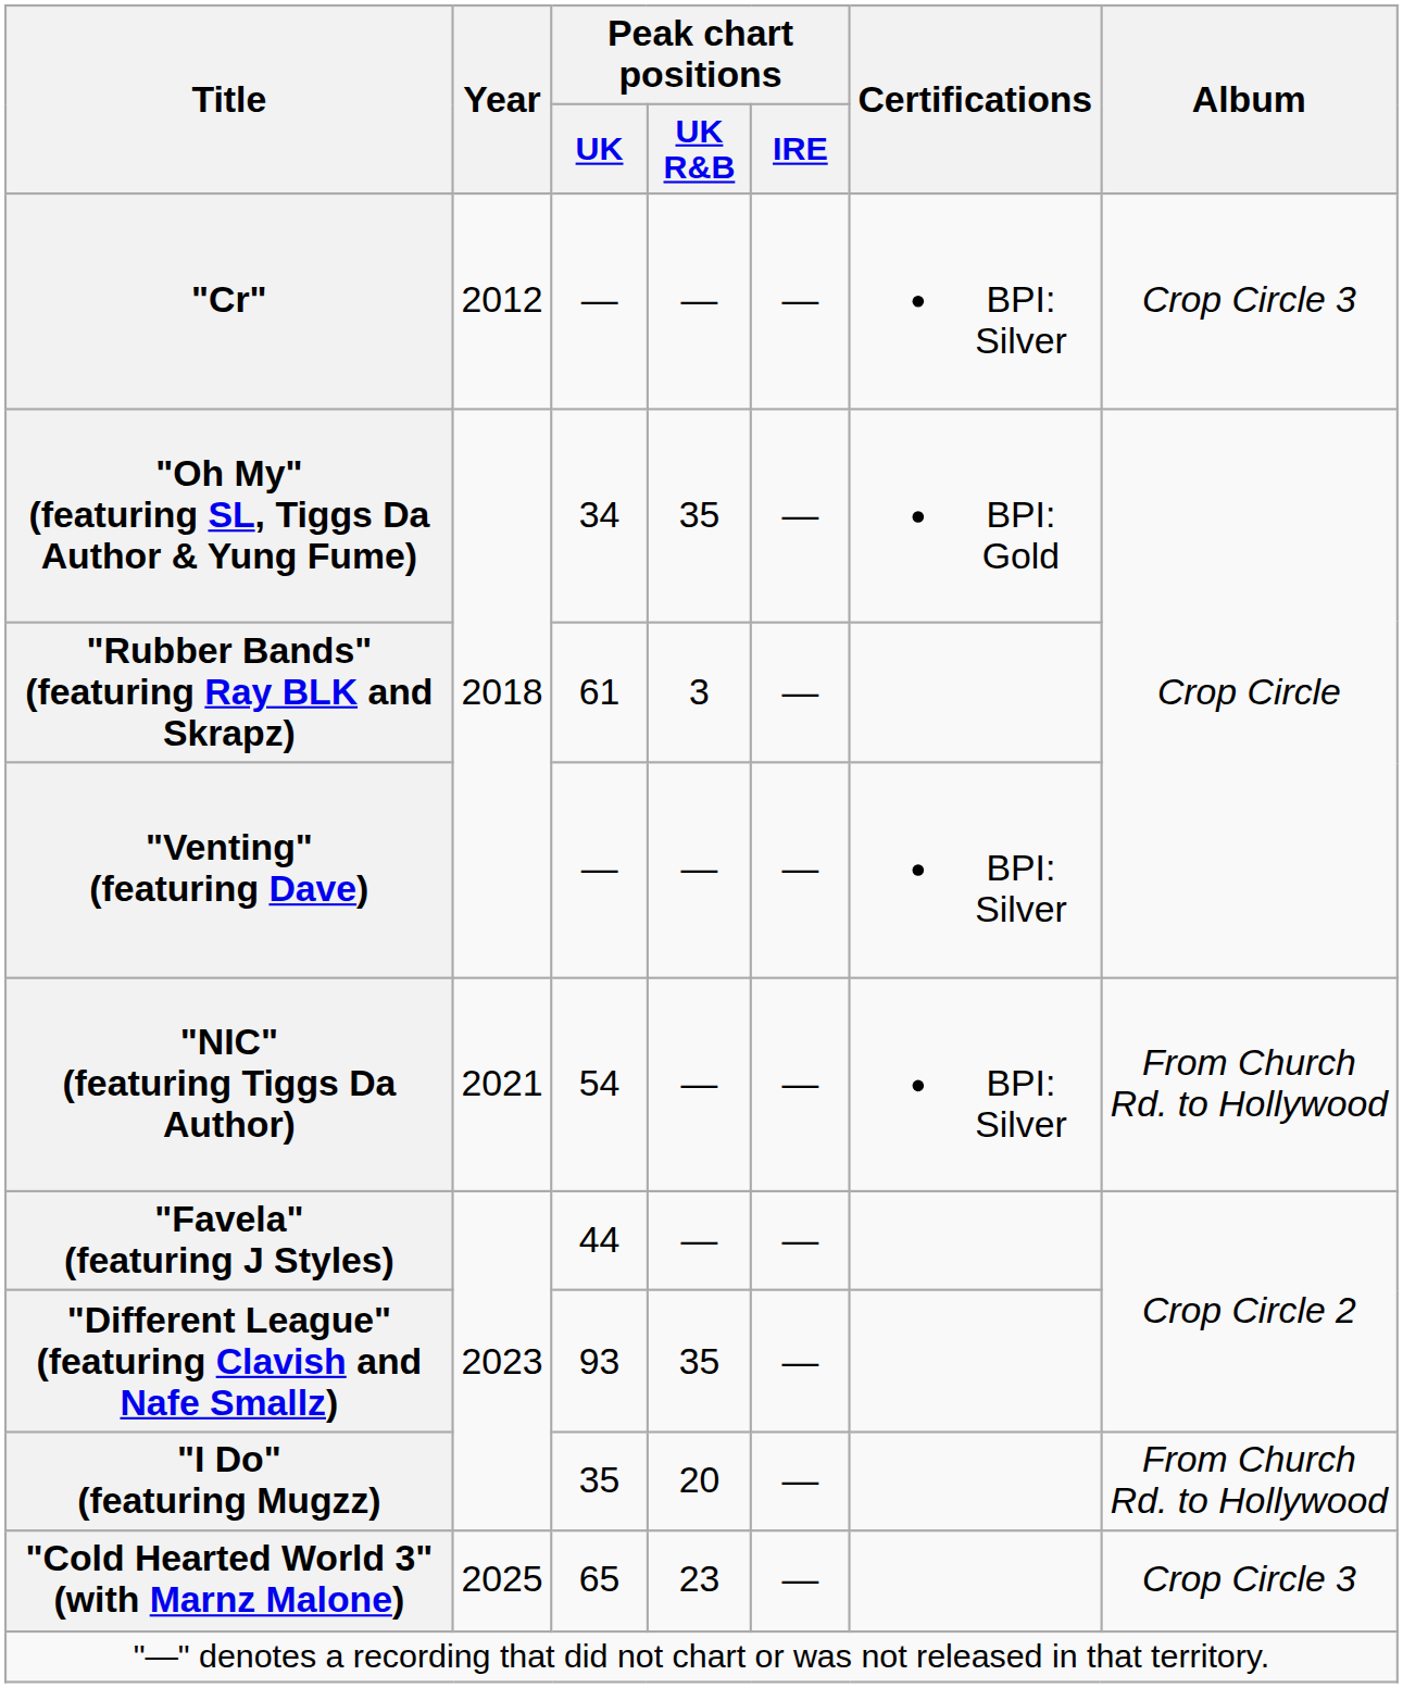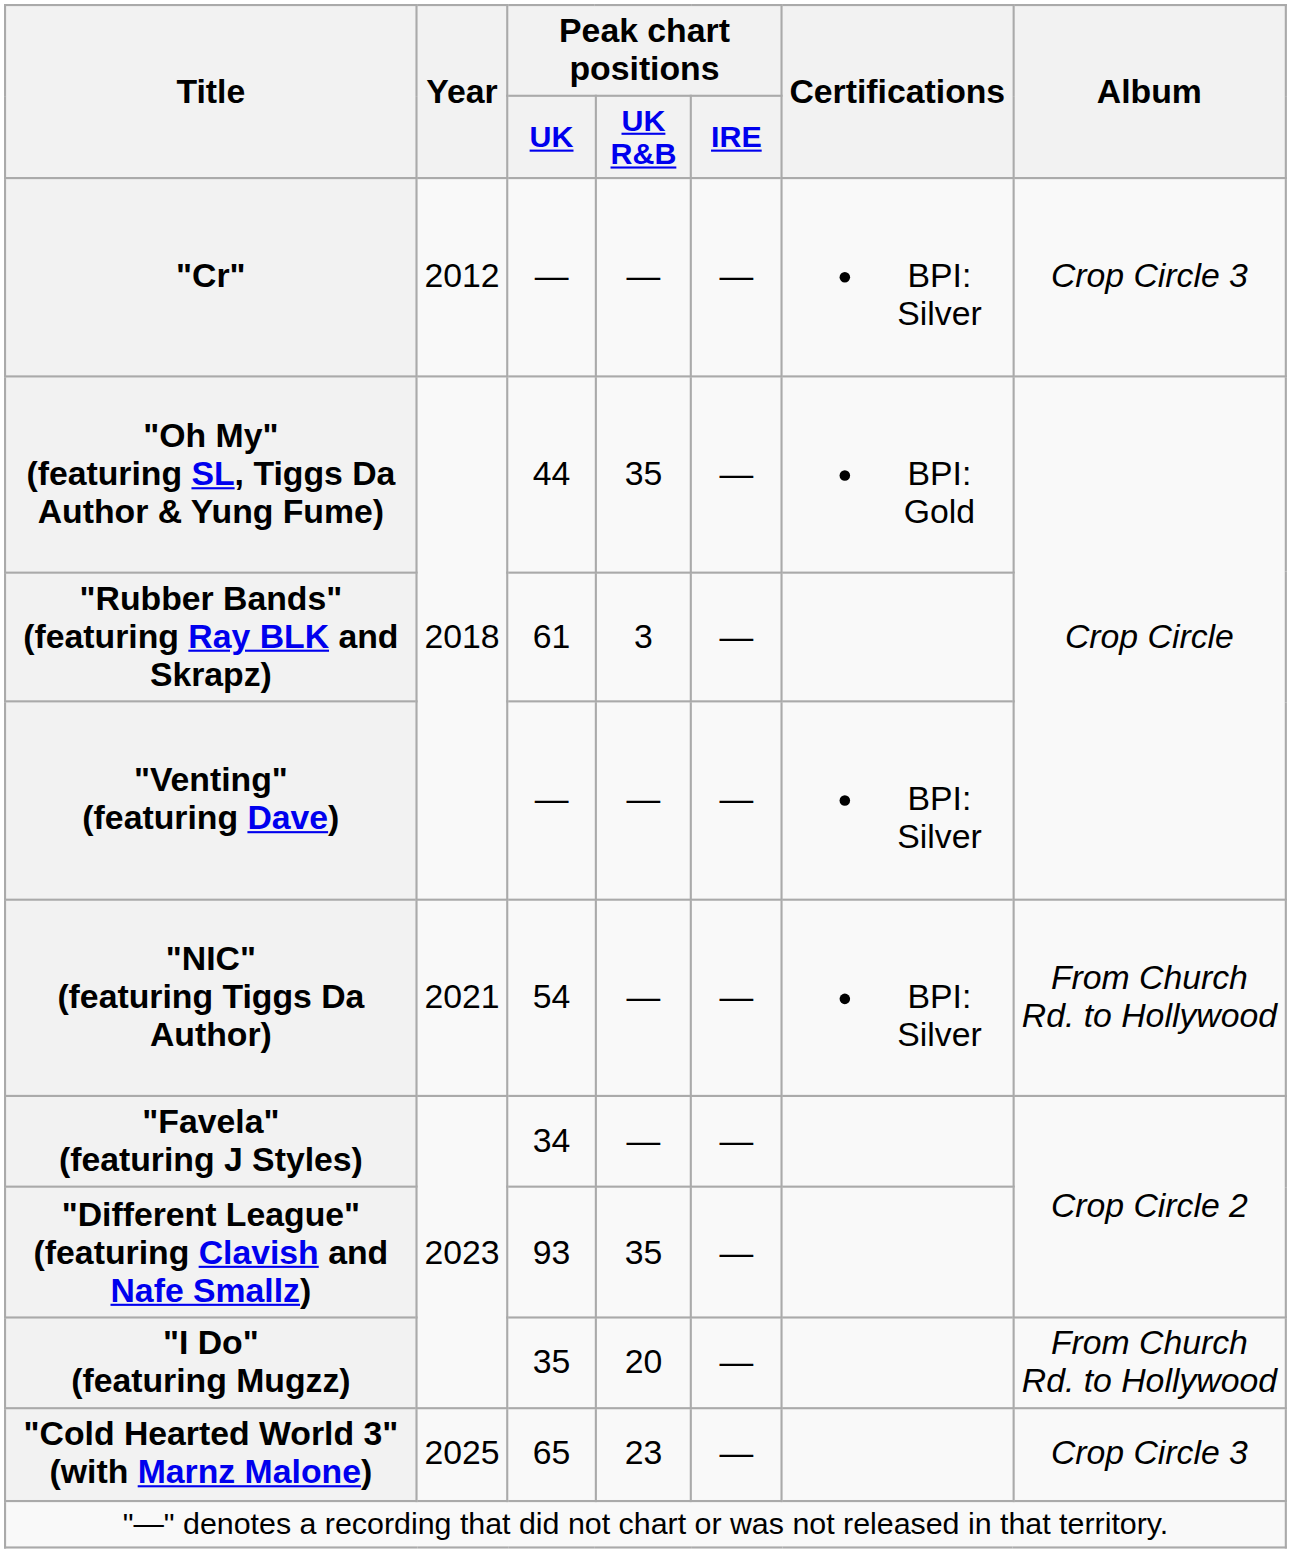 <table class="wikitable plainrowheaders" style="text-align:center;">
 <tr>
 <th scope="col" rowspan="2" style="width:15em;">Title</th>
 <th scope="col" rowspan="2" style="width:1em;">Year</th>
 <th scope="col" colspan="3">Peak chart positions</th>
 <th scope="col" rowspan="2">Certifications</th>
 <th scope="col" rowspan="2" style="width:9em;">Album</th>
 </tr>
 <tr>
 <th scope="col" style="width:2.9em;font-size:90%;"><a href='#'>UK</a><br></th>
 <th scope="col" style="width:2.9em;font-size:90%;"><a href='#'>UK<br>R&B</a><br></th>
 <th scope="col" style="width:2.9em;font-size:90%;"><a href='#'>IRE</a><br></th>
 </tr>
 <tr>
 <th scope="row">"Cr"</th>
 <td>2012</td>
 <td>—</td>
 <td>—</td>
 <td>—</td>
 <td><br><ul><li>BPI: Silver</li></ul></td>
 <td><em>Crop Circle 3</em></td>
 </tr>
 <tr>
 <th scope="row">"Oh My"<br><span>(featuring <a href='#'>SL</a>, Tiggs Da Author & Yung Fume)</span></th>
 <td rowspan="3">2018</td>
-<td>34</td>
+<td>44</td>
 <td>35</td>
 <td>—</td>
 <td><br><ul><li>BPI: Gold</li></ul></td>
 <td rowspan="3"><em>Crop Circle</em></td>
 </tr>
 <tr>
 <th scope="row">"Rubber Bands"<br><span>(featuring <a href='#'>Ray BLK</a> and Skrapz)</span></th>
 <td>61</td>
 <td>3</td>
 <td>—</td>
 <td></td>
 </tr>
 <tr>
 <th scope="row">"Venting"<br><span>(featuring <a href='#'>Dave</a>)</span></th>
 <td>—</td>
 <td>—</td>
 <td>—</td>
 <td><br><ul><li>BPI: Silver</li></ul></td>
 </tr>
 <tr>
 <th scope="row">"NIC"<br><span>(featuring Tiggs Da Author)</span></th>
 <td rowspan="1">2021</td>
 <td>54</td>
 <td>—</td>
 <td>—</td>
 <td><br><ul><li>BPI: Silver</li></ul></td>
 <td><em>From Church Rd. to Hollywood</em></td>
 </tr>
 <tr>
 <th scope="row">"Favela"<br><span>(featuring J Styles)</span></th>
 <td rowspan="3">2023</td>
-<td>44</td>
+<td>34</td>
 <td>—</td>
 <td>—</td>
 <td></td>
 <td rowspan="2"><em>Crop Circle 2</em></td>
 </tr>
 <tr>
 <th scope="row">"Different League"<br><span>(featuring <a href='#'>Clavish</a> and <a href='#'>Nafe Smallz</a>)</span></th>
 <td>93</td>
 <td>35</td>
 <td>—</td>
 <td></td>
 </tr>
 <tr>
 <th scope="row">"I Do"<br><span>(featuring Mugzz)</span></th>
 <td>35</td>
 <td>20</td>
 <td>—</td>
 <td></td>
 <td><em>From Church Rd. to Hollywood</em></td>
 </tr>
 <tr>
 <th scope="row">"Cold Hearted World 3"<br><span>(with <a href='#'>Marnz Malone</a>)</span></th>
 <td>2025</td>
 <td>65</td>
 <td>23 </td>
 <td>—</td>
 <td></td>
 <td><em>Crop Circle 3</em></td>
 </tr>
 <tr>
 <td colspan="8" style="font-size:90%">"—" denotes a recording that did not chart or was not released in that territory.</td>
 </tr>
 </table>
